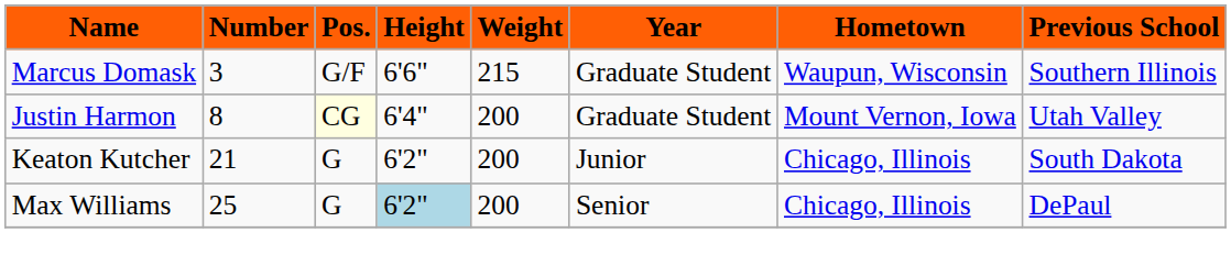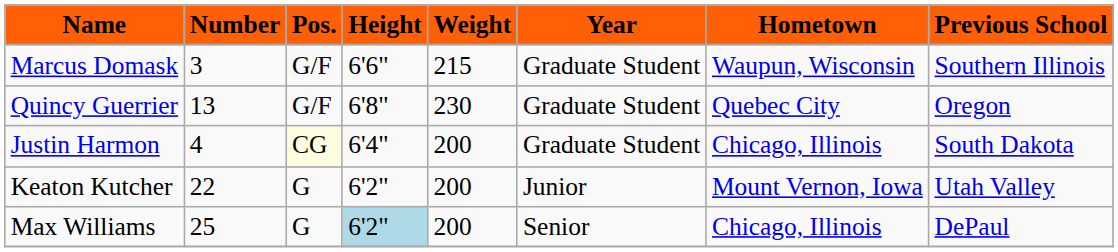 <table class="wikitable sortable" border="1">
 <tr style="text-align: center; background-color: #FF5F05; color: white">
 </tr>
 <tr style="background-color: white;">
 <th style="background-color: #FF5F05"><span>Name</span></th>
 <th style="background-color: #FF5F05"><span>Number</span></th>
 <th style="background-color: #FF5F05"><span>Pos.</span></th>
 <th style="background-color: #FF5F05"><span>Height</span></th>
 <th style="background-color: #FF5F05"><span>Weight</span></th>
 <th style="background-color: #FF5F05"><span>Year</span></th>
 <th style="background-color: #FF5F05"><span>Hometown</span></th>
 <th class="unsortable" style="background-color: #FF5F05"><span>Previous School</span></th>
 </tr>
 <tr>
 <td><a href='#'>Marcus Domask</a></td>
 <td>3</td>
 <td>G/F</td>
 <td>6'6"</td>
 <td>215</td>
 <td>Graduate Student</td>
 <td><a href='#'>Waupun, Wisconsin</a></td>
 <td><a href='#'>Southern Illinois</a></td>
 </tr>
 <tr>
+<td><a href='#'>Quincy Guerrier</a></td>
+<td>13</td>
+<td>G/F</td>
+<td>6'8"</td>
+<td>230</td>
+<td>Graduate Student</td>
+<td><a href='#'>Quebec City</a></td>
+<td><a href='#'>Oregon</a></td>
+</tr>
+<tr>
 <td><a href='#'>Justin Harmon</a></td>
-<td>8</td>
+<td>4</td>
 <td style="background: lightyellow;">CG</td>
 <td>6'4"</td>
 <td>200</td>
 <td>Graduate Student</td>
-<td><a href='#'>Mount Vernon, Iowa</a></td>
-<td><a href='#'>Utah Valley</a></td>
+<td><a href='#'>Chicago, Illinois</a></td>
+<td><a href='#'>South Dakota</a></td>
 </tr>
 <tr>
 <td>Keaton Kutcher</td>
-<td>21</td>
+<td>22</td>
 <td>G</td>
 <td>6'2"</td>
 <td>200</td>
 <td>Junior</td>
-<td><a href='#'>Chicago, Illinois</a></td>
-<td><a href='#'>South Dakota</a></td>
+<td><a href='#'>Mount Vernon, Iowa</a></td>
+<td><a href='#'>Utah Valley</a></td>
 </tr>
 <tr>
 <td>Max Williams</td>
 <td>25</td>
 <td>G</td>
 <td style="background: lightblue;">6'2"</td>
 <td>200</td>
 <td>Senior</td>
 <td><a href='#'>Chicago, Illinois</a></td>
 <td><a href='#'>DePaul</a></td>
 </tr>
 <tr>
 </tr>
 </table>
